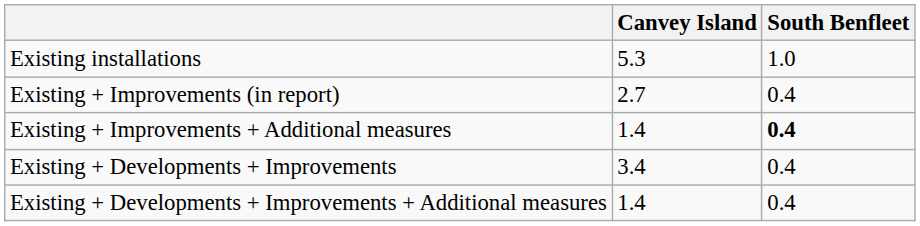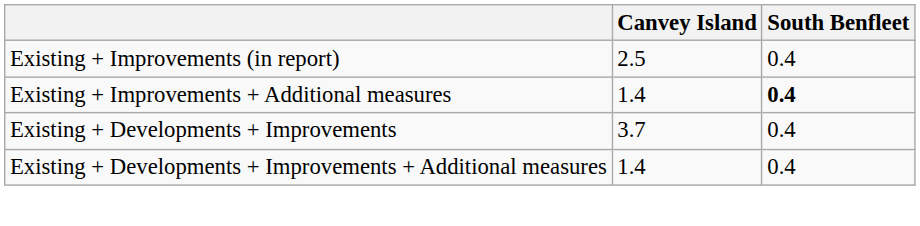 <table class="wikitable">
 <tr>
 <th></th>
 <th>Canvey Island</th>
 <th>South Benfleet</th>
 </tr>
 <tr>
-<td>Existing installations</td>
-<td>5.3</td>
-<td>1.0</td>
-</tr>
-<tr>
 <td>Existing + Improvements (in report)</td>
-<td>2.7</td>
+<td>2.5</td>
 <td>0.4</td>
 </tr>
 <tr>
 <td>Existing + Improvements + Additional measures</td>
 <td>1.4</td>
 <td><strong>0.4</strong></td>
 </tr>
 <tr>
 <td>Existing + Developments + Improvements</td>
-<td>3.4</td>
+<td>3.7</td>
 <td>0.4</td>
 </tr>
 <tr>
 <td>Existing + Developments + Improvements + Additional measures</td>
 <td>1.4</td>
 <td>0.4</td>
 </tr>
 </table>
